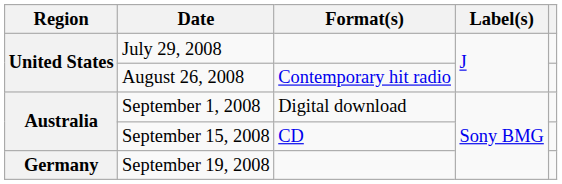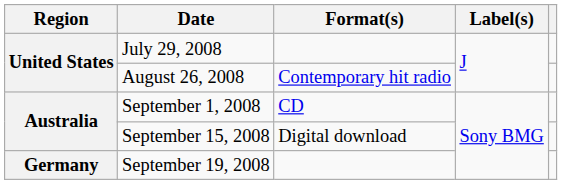 <table class="wikitable plainrowheaders">
 <tr>
 <th scope="col">Region</th>
 <th scope="col">Date</th>
 <th scope="col">Format(s)</th>
 <th scope="col">Label(s)</th>
 <th scope="col"></th>
 </tr>
 <tr>
 <th scope="row" rowspan="2">United States</th>
 <td>July 29, 2008</td>
 <td></td>
 <td rowspan="2"><a href='#'>J</a></td>
 <td></td>
 </tr>
 <tr>
 <td>August 26, 2008</td>
 <td><a href='#'>Contemporary hit radio</a></td>
 <td></td>
 </tr>
 <tr>
 <th scope="row" rowspan="2">Australia</th>
 <td>September 1, 2008</td>
-<td>Digital download</td>
+<td><a href='#'>CD</a></td>
 <td rowspan="3"><a href='#'>Sony BMG</a></td>
 <td></td>
 </tr>
 <tr>
 <td>September 15, 2008</td>
-<td><a href='#'>CD</a></td>
+<td>Digital download</td>
 <td></td>
 </tr>
 <tr>
 <th scope="row">Germany</th>
 <td>September 19, 2008</td>
 <td></td>
 <td></td>
 </tr>
 </table>
